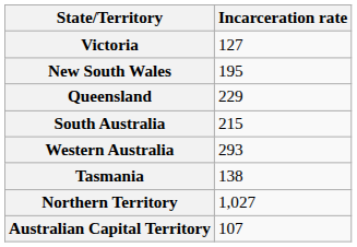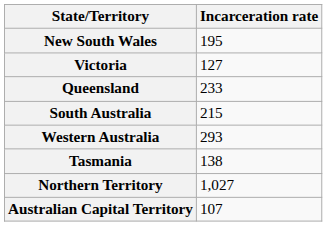 <table class="wikitable">
 <tr>
 <th>State/Territory</th>
 <th>Incarceration rate</th>
 </tr>
 <tr>
+<th>New South Wales</th>
+<td>195</td>
+</tr>
+<tr>
 <th>Victoria</th>
 <td>127</td>
 </tr>
 <tr>
-<th>New South Wales</th>
-<td>195</td>
-</tr>
-<tr>
 <th>Queensland</th>
-<td>229</td>
+<td>233</td>
 </tr>
 <tr>
 <th>South Australia</th>
 <td>215</td>
 </tr>
 <tr>
 <th>Western Australia</th>
 <td>293</td>
 </tr>
 <tr>
 <th>Tasmania</th>
 <td>138</td>
 </tr>
 <tr>
 <th>Northern Territory</th>
 <td>1,027</td>
 </tr>
 <tr>
 <th>Australian Capital Territory</th>
 <td>107</td>
 </tr>
 </table>
